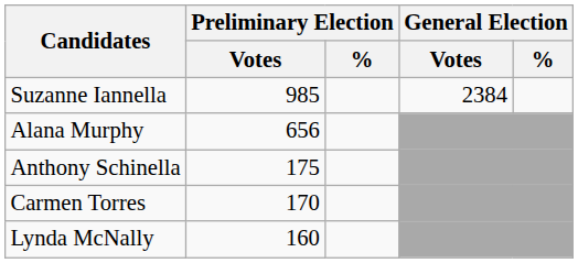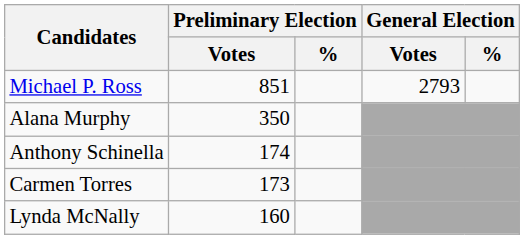 <table class=wikitable>
 <tr>
 <th colspan=1 rowspan=2><strong>Candidates</strong></th>
 <th colspan=2><strong>Preliminary Election</strong></th>
 <th colspan=2><strong>General Election</strong></th>
 </tr>
 <tr>
 <th>Votes</th>
 <th>%</th>
 <th>Votes</th>
 <th>%</th>
 </tr>
 <tr>
-<td>Suzanne Iannella</td>
-<td align="right">985</td>
+<td><a href='#'>Michael P. Ross</a></td>
+<td align="right">851</td>
 <td align="right"></td>
-<td align="right">2384</td>
+<td align="right">2793</td>
 <td align="right"></td>
 </tr>
 <tr>
 <td>Alana Murphy</td>
-<td align="right">656</td>
+<td align="right">350</td>
 <td align="right"></td>
 <td colspan=2 bgcolor=darkgray> </td>
 </tr>
 <tr>
 <td>Anthony Schinella</td>
-<td align="right">175</td>
+<td align="right">174</td>
 <td align="right"></td>
 <td colspan=2 bgcolor=darkgray> </td>
 </tr>
 <tr>
 <td>Carmen Torres</td>
-<td align="right">170</td>
+<td align="right">173</td>
 <td align="right"></td>
 <td colspan=2 bgcolor=darkgray> </td>
 </tr>
 <tr>
 <td>Lynda McNally</td>
 <td align="right">160</td>
 <td align="right"></td>
 <td colspan=2 bgcolor=darkgray> </td>
 </tr>
 </table>
